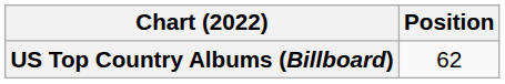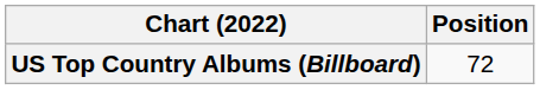 <table class="wikitable plainrowheaders" style="text-align:center;">
 <tr>
 <th>Chart (2022)</th>
 <th>Position</th>
 </tr>
 <tr>
 <th scope="row">US Top Country Albums (<em>Billboard</em>)</th>
-<td>62</td>
+<td>72</td>
 </tr>
 </table>
